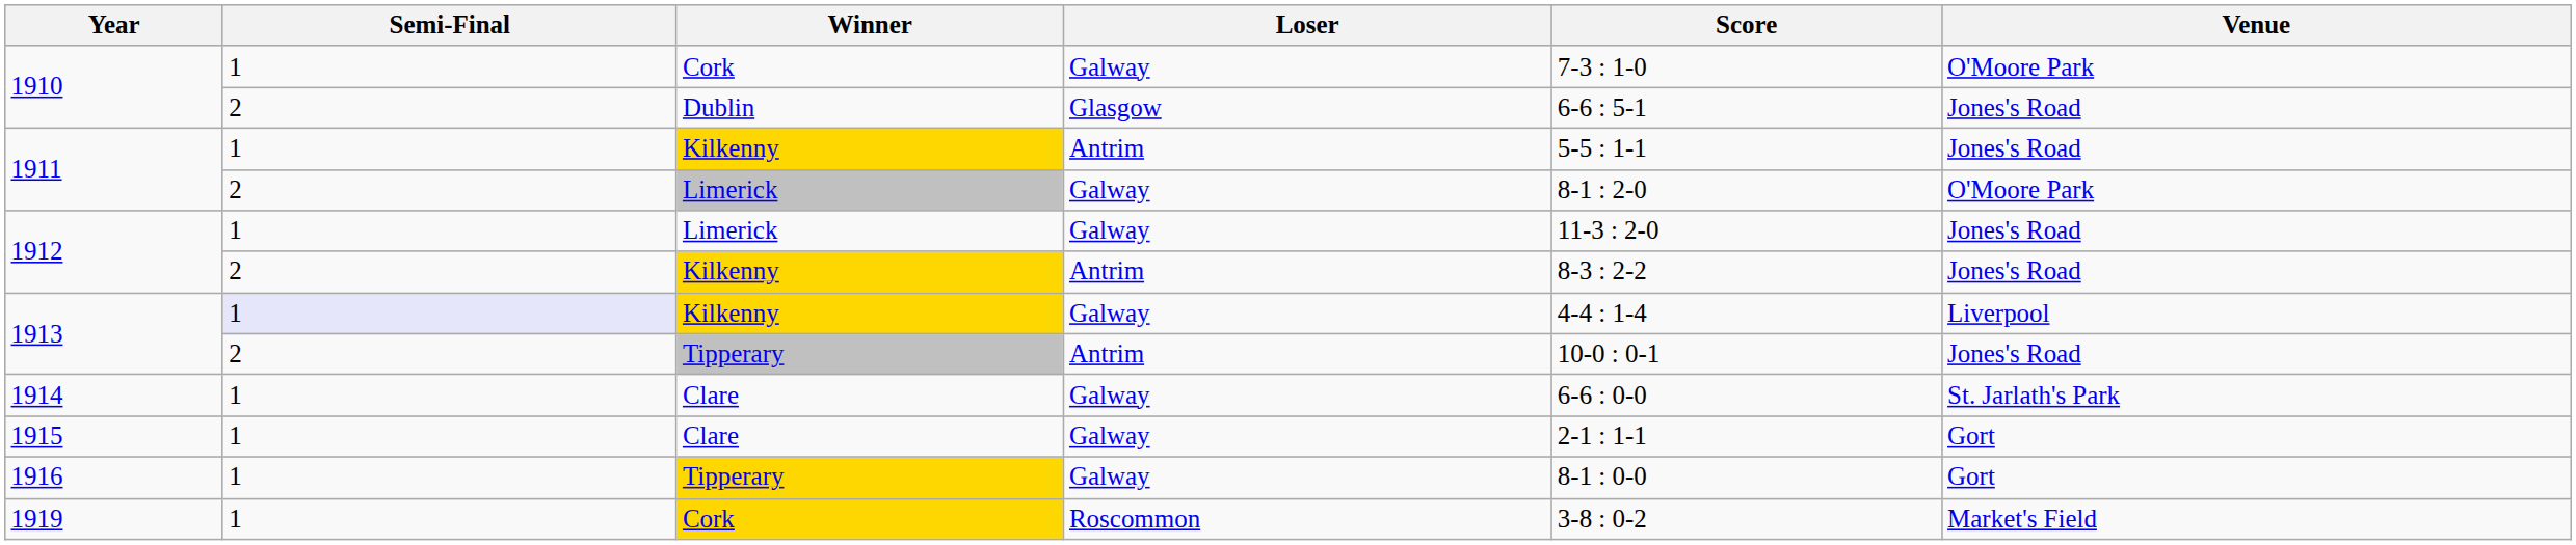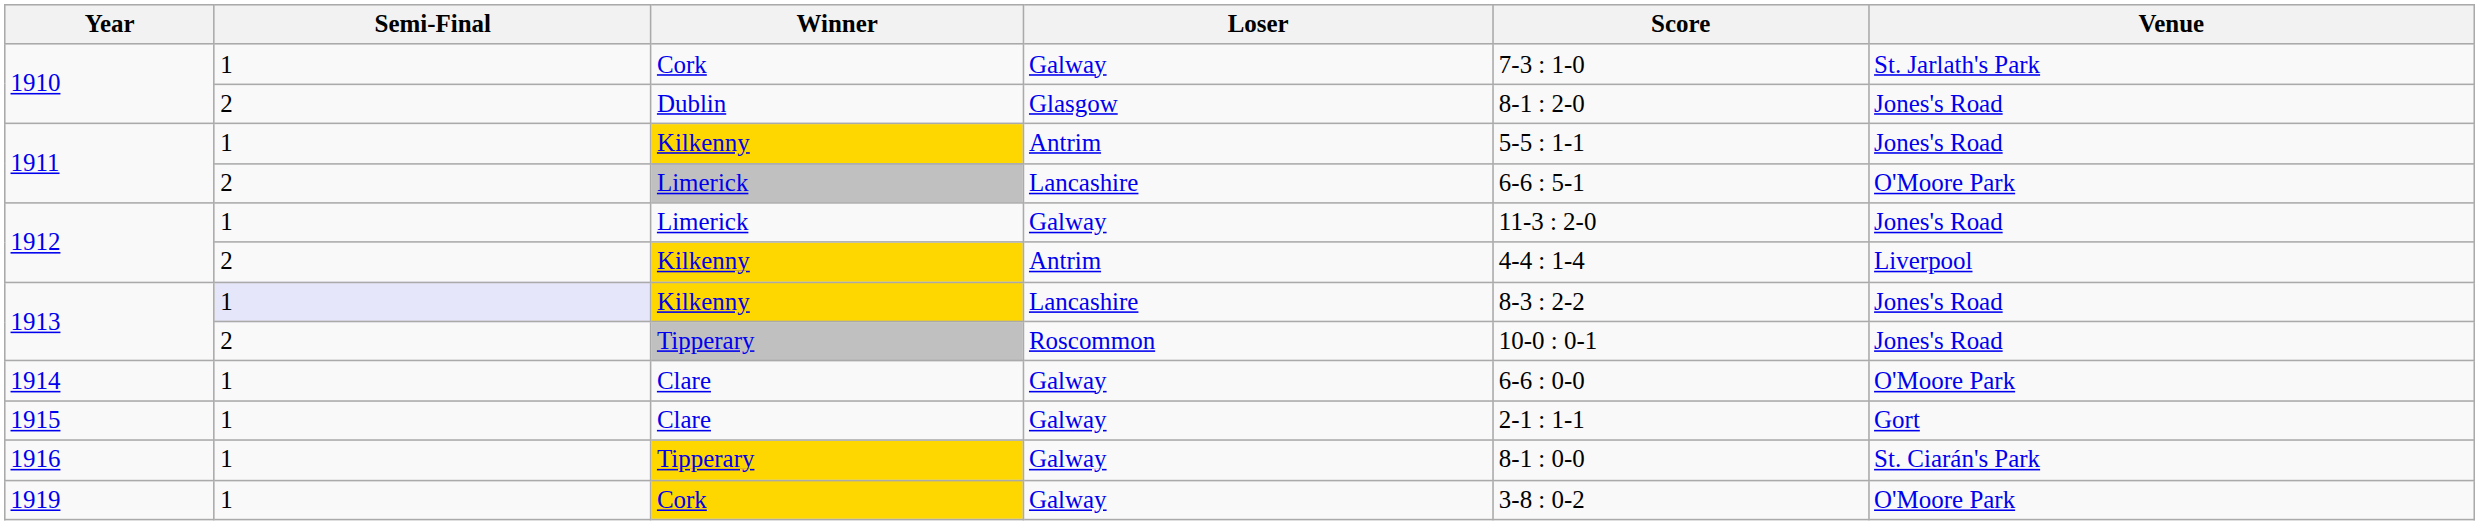 <table class="wikitable" width=100%>
 <tr>
 <th>Year</th>
 <th>Semi-Final</th>
 <th>Winner</th>
 <th>Loser</th>
 <th>Score</th>
 <th>Venue</th>
 </tr>
 <tr>
 <td rowspan=2><a href='#'>1910</a></td>
 <td>1</td>
 <td><a href='#'>Cork</a></td>
 <td><a href='#'>Galway</a></td>
 <td>7-3 : 1-0</td>
-<td><a href='#'>O'Moore Park</a></td>
+<td><a href='#'>St. Jarlath's Park</a></td>
 </tr>
 <tr>
 <td>2</td>
 <td><a href='#'>Dublin</a></td>
 <td><a href='#'>Glasgow</a></td>
-<td>6-6 : 5-1</td>
+<td>8-1 : 2-0</td>
 <td><a href='#'>Jones's Road</a></td>
 </tr>
 <tr>
 <td rowspan=2><a href='#'>1911</a></td>
 <td>1</td>
 <td style="background-color:#FFD700"><a href='#'>Kilkenny</a></td>
 <td><a href='#'>Antrim</a></td>
 <td>5-5 : 1-1</td>
 <td><a href='#'>Jones's Road</a></td>
 </tr>
 <tr>
 <td>2</td>
 <td style="background-color:#C0C0C0"><a href='#'>Limerick</a></td>
-<td><a href='#'>Galway</a></td>
-<td>8-1 : 2-0</td>
+<td><a href='#'>Lancashire</a></td>
+<td>6-6 : 5-1</td>
 <td><a href='#'>O'Moore Park</a></td>
 </tr>
 <tr>
 <td rowspan=2><a href='#'>1912</a></td>
 <td>1</td>
 <td><a href='#'>Limerick</a></td>
 <td><a href='#'>Galway</a></td>
 <td>11-3 : 2-0</td>
 <td><a href='#'>Jones's Road</a></td>
 </tr>
 <tr>
 <td>2</td>
 <td style="background-color:#FFD700"><a href='#'>Kilkenny</a></td>
 <td><a href='#'>Antrim</a></td>
-<td>8-3 : 2-2</td>
-<td><a href='#'>Jones's Road</a></td>
+<td>4-4 : 1-4</td>
+<td><a href='#'>Liverpool</a></td>
 </tr>
 <tr>
 <td rowspan=2><a href='#'>1913</a></td>
 <td style="background: lavender;">1</td>
 <td style="background-color:#FFD700"><a href='#'>Kilkenny</a></td>
-<td><a href='#'>Galway</a></td>
-<td>4-4 : 1-4</td>
-<td><a href='#'>Liverpool</a></td>
+<td><a href='#'>Lancashire</a></td>
+<td>8-3 : 2-2</td>
+<td><a href='#'>Jones's Road</a></td>
 </tr>
 <tr>
 <td>2</td>
 <td style="background-color:#C0C0C0"><a href='#'>Tipperary</a></td>
-<td><a href='#'>Antrim</a></td>
+<td><a href='#'>Roscommon</a></td>
 <td>10-0 : 0-1</td>
 <td><a href='#'>Jones's Road</a></td>
 </tr>
 <tr>
 <td rowspan=1><a href='#'>1914</a></td>
 <td>1</td>
 <td><a href='#'>Clare</a></td>
 <td><a href='#'>Galway</a></td>
 <td>6-6 : 0-0</td>
-<td><a href='#'>St. Jarlath's Park</a></td>
+<td><a href='#'>O'Moore Park</a></td>
 </tr>
 <tr>
 <td rowspan=1><a href='#'>1915</a></td>
 <td>1</td>
 <td><a href='#'>Clare</a></td>
 <td><a href='#'>Galway</a></td>
 <td>2-1 : 1-1</td>
 <td><a href='#'>Gort</a></td>
 </tr>
 <tr>
 <td rowspan=1><a href='#'>1916</a></td>
 <td>1</td>
 <td style="background-color:#FFD700"><a href='#'>Tipperary</a></td>
 <td><a href='#'>Galway</a></td>
 <td>8-1 : 0-0</td>
-<td><a href='#'>Gort</a></td>
+<td><a href='#'>St. Ciarán's Park</a></td>
 </tr>
 <tr>
 <td rowspan=1><a href='#'>1919</a></td>
 <td>1</td>
 <td style="background-color:#FFD700"><a href='#'>Cork</a></td>
-<td><a href='#'>Roscommon</a></td>
+<td><a href='#'>Galway</a></td>
 <td>3-8 : 0-2</td>
-<td><a href='#'>Market's Field</a></td>
+<td><a href='#'>O'Moore Park</a></td>
 </tr>
 </table>
